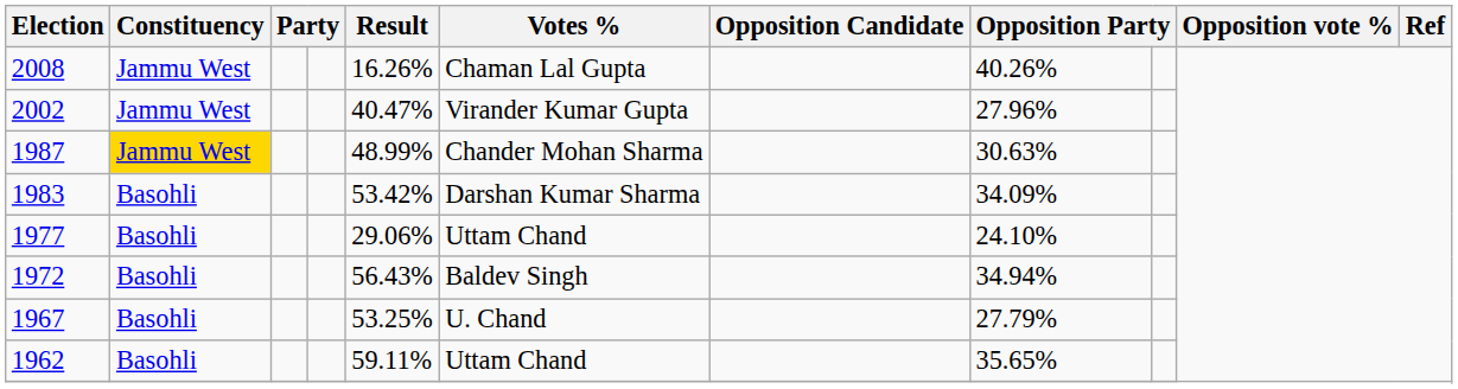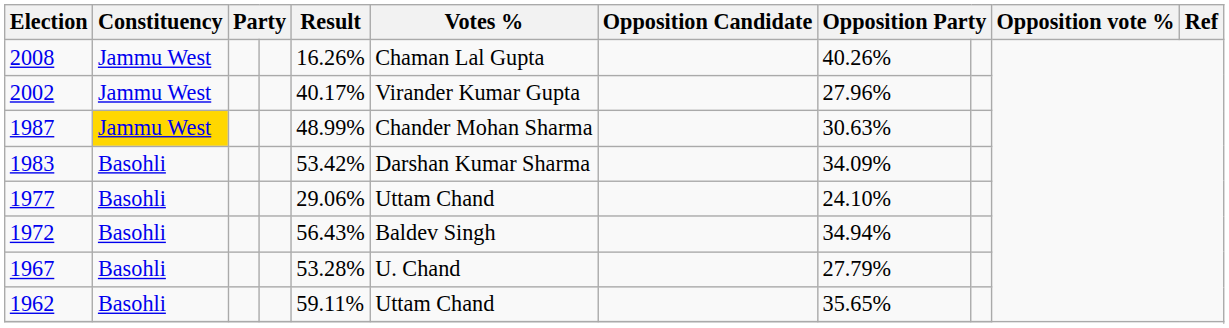 <table class="wikitable sortable">
 <tr>
 <th>Election</th>
 <th>Constituency</th>
 <th colspan="2">Party</th>
 <th>Result</th>
 <th>Votes %</th>
 <th>Opposition Candidate</th>
 <th colspan="2">Opposition Party</th>
 <th>Opposition vote %</th>
 <th>Ref</th>
 </tr>
 <tr>
 <td><a href='#'>2008</a></td>
 <td><a href='#'>Jammu West</a></td>
 <td></td>
 <td></td>
 <td>16.26%</td>
 <td>Chaman Lal Gupta</td>
 <td></td>
 <td>40.26%</td>
 <td></td>
 </tr>
 <tr>
 <td><a href='#'>2002</a></td>
 <td><a href='#'>Jammu West</a></td>
 <td></td>
 <td></td>
-<td>40.47%</td>
+<td>40.17%</td>
 <td>Virander Kumar Gupta</td>
 <td></td>
 <td>27.96%</td>
 <td></td>
 </tr>
 <tr>
 <td><a href='#'>1987</a></td>
 <td style="background: gold;"><a href='#'>Jammu West</a></td>
 <td></td>
 <td></td>
 <td>48.99%</td>
 <td>Chander Mohan Sharma</td>
 <td></td>
 <td>30.63%</td>
 <td></td>
 </tr>
 <tr>
 <td><a href='#'>1983</a></td>
 <td><a href='#'>Basohli</a></td>
 <td></td>
 <td></td>
 <td>53.42%</td>
 <td>Darshan Kumar Sharma</td>
 <td></td>
 <td>34.09%</td>
 <td></td>
 </tr>
 <tr>
 <td><a href='#'>1977</a></td>
 <td><a href='#'>Basohli</a></td>
 <td></td>
 <td></td>
 <td>29.06%</td>
 <td>Uttam Chand</td>
 <td></td>
 <td>24.10%</td>
 <td></td>
 </tr>
 <tr>
 <td><a href='#'>1972</a></td>
 <td><a href='#'>Basohli</a></td>
 <td></td>
 <td></td>
 <td>56.43%</td>
 <td>Baldev Singh</td>
 <td></td>
 <td>34.94%</td>
 <td></td>
 </tr>
 <tr>
 <td><a href='#'>1967</a></td>
 <td><a href='#'>Basohli</a></td>
 <td></td>
 <td></td>
-<td>53.25%</td>
+<td>53.28%</td>
 <td>U. Chand</td>
 <td></td>
 <td>27.79%</td>
 <td></td>
 </tr>
 <tr>
 <td><a href='#'>1962</a></td>
 <td><a href='#'>Basohli</a></td>
 <td></td>
 <td></td>
 <td>59.11%</td>
 <td>Uttam Chand</td>
 <td></td>
 <td>35.65%</td>
 <td></td>
 </tr>
 <tr>
 </tr>
 </table>
